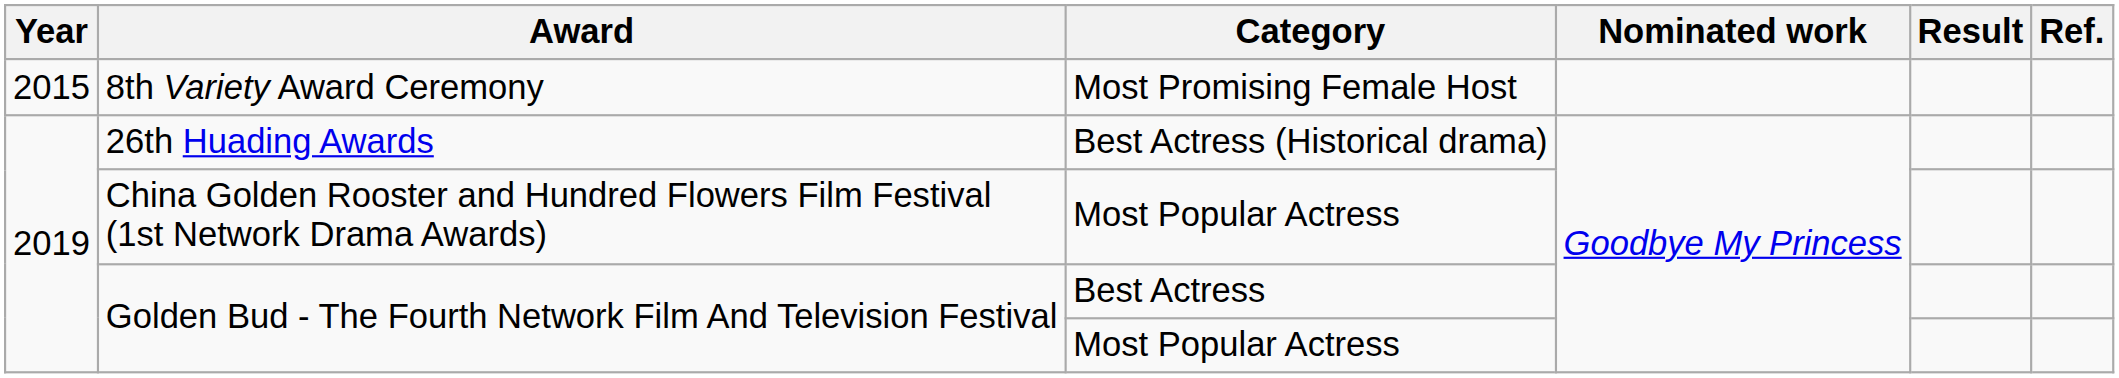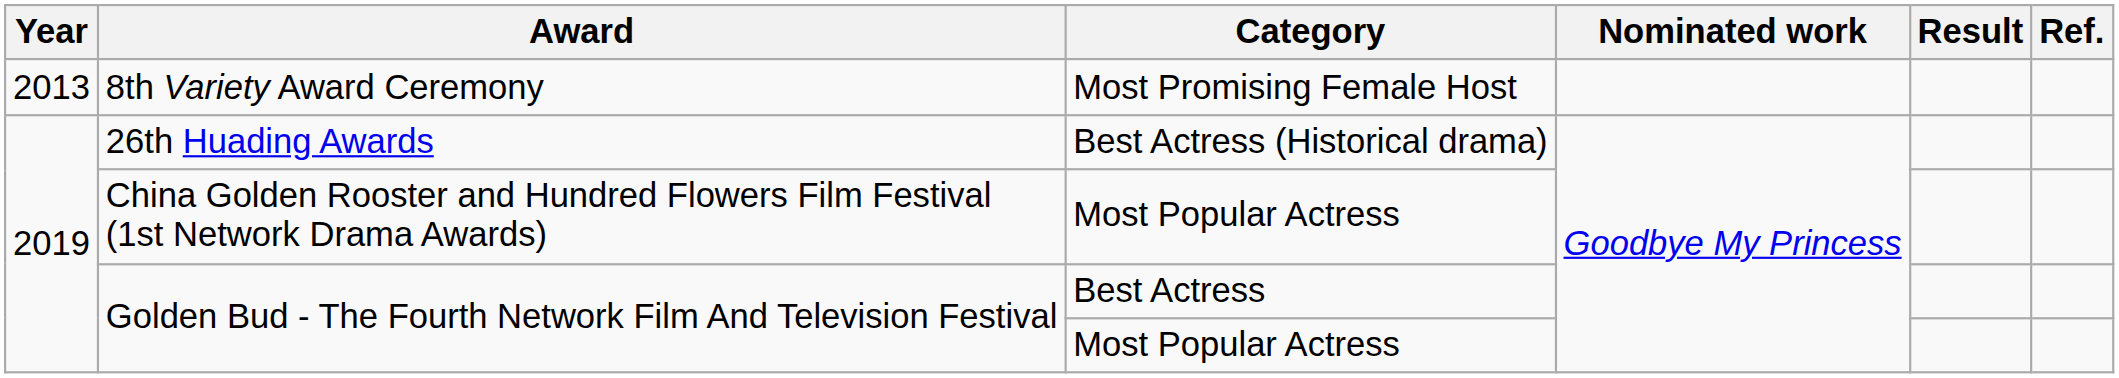 <table class="wikitable">
 <tr>
 <th>Year</th>
 <th>Award</th>
 <th>Category</th>
 <th>Nominated work</th>
 <th>Result</th>
 <th>Ref.</th>
 </tr>
 <tr>
-<td>2015</td>
+<td>2013</td>
 <td>8th <em>Variety</em> Award Ceremony</td>
 <td>Most Promising Female Host</td>
 <td></td>
 <td></td>
 <td></td>
 </tr>
 <tr>
 <td rowspan=4>2019</td>
 <td>26th <a href='#'>Huading Awards</a></td>
 <td>Best Actress (Historical drama)</td>
 <td rowspan=4><em><a href='#'>Goodbye My Princess</a></em></td>
 <td></td>
 <td></td>
 </tr>
 <tr>
 <td>China Golden Rooster and Hundred Flowers Film Festival <br> (1st Network Drama Awards)</td>
 <td>Most Popular Actress</td>
 <td></td>
 <td></td>
 </tr>
 <tr>
 <td rowspan=2>Golden Bud - The Fourth Network Film And Television Festival</td>
 <td>Best Actress</td>
 <td></td>
 <td></td>
 </tr>
 <tr>
 <td>Most Popular Actress</td>
 <td></td>
 <td></td>
 </tr>
 </table>
